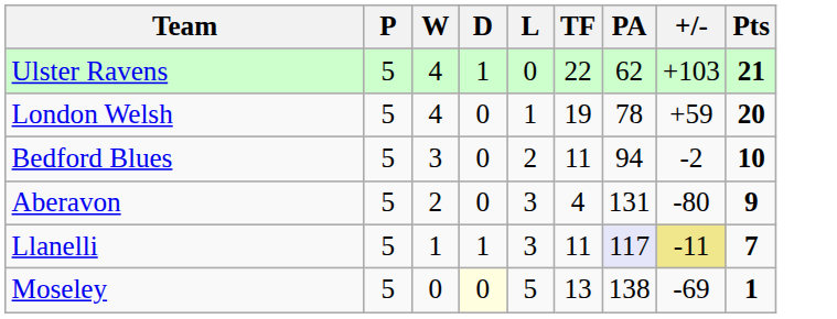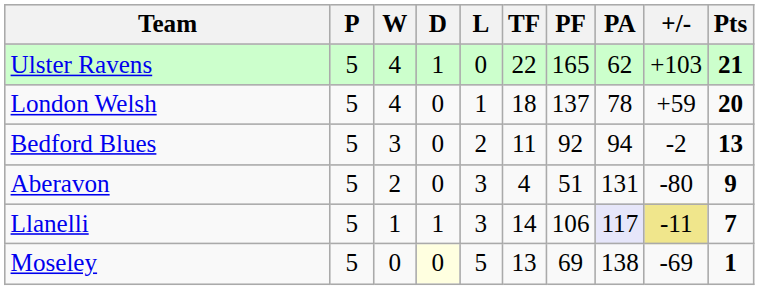 <table class="wikitable" style="text-align: center;">
 <tr>
 <th style="width:200px;">Team</th>
 <th width="20">P</th>
 <th width="20">W</th>
 <th width="20">D</th>
 <th width="20">L</th>
 <th width="20">TF</th>
+<th width="20">PF</th>
 <th width="20">PA</th>
 <th width="25">+/-</th>
 <th width="20">Pts</th>
 </tr>
 <tr style="background:#cfc;">
 <td align="left"> <a href='#'>Ulster Ravens</a></td>
 <td>5</td>
 <td>4</td>
 <td>1</td>
 <td>0</td>
 <td>22</td>
+<td>165</td>
 <td>62</td>
 <td>+103</td>
 <td><strong>21</strong></td>
 </tr>
 <tr>
 <td align="left"> <a href='#'>London Welsh</a></td>
 <td>5</td>
 <td>4</td>
 <td>0</td>
 <td>1</td>
-<td>19</td>
+<td>18</td>
+<td>137</td>
 <td>78</td>
 <td>+59</td>
 <td><strong>20</strong></td>
 </tr>
 <tr>
 <td align="left">  <a href='#'>Bedford Blues</a></td>
 <td>5</td>
 <td>3</td>
 <td>0</td>
 <td>2</td>
 <td>11</td>
+<td>92</td>
 <td>94</td>
 <td>-2</td>
-<td><strong>10</strong></td>
+<td><strong>13</strong></td>
 </tr>
 <tr>
 <td align="left">  <a href='#'>Aberavon</a></td>
 <td>5</td>
 <td>2</td>
 <td>0</td>
 <td>3</td>
 <td>4</td>
+<td>51</td>
 <td>131</td>
 <td>-80</td>
 <td><strong>9</strong></td>
 </tr>
 <tr>
 <td align="left"> <a href='#'>Llanelli</a></td>
 <td>5</td>
 <td>1</td>
 <td>1</td>
 <td>3</td>
-<td>11</td>
+<td>14</td>
+<td>106</td>
 <td style="background: lavender;">117</td>
 <td style="background: khaki;">-11</td>
 <td><strong>7</strong></td>
 </tr>
 <tr>
 <td align="left">  <a href='#'>Moseley</a></td>
 <td>5</td>
 <td>0</td>
 <td style="background: lightyellow;">0</td>
 <td>5</td>
 <td>13</td>
+<td>69</td>
 <td>138</td>
 <td>-69</td>
 <td><strong>1</strong></td>
 </tr>
 </table>
